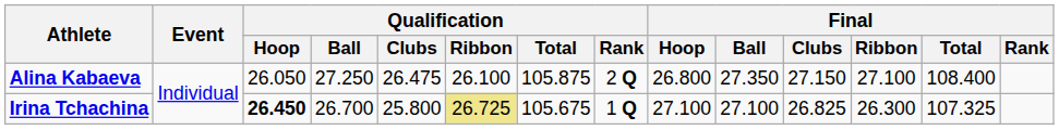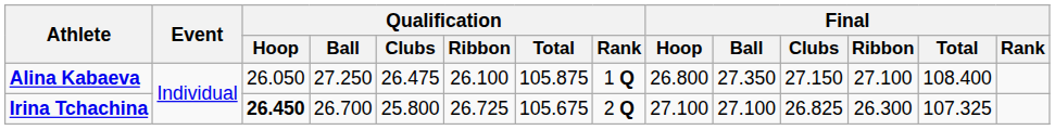 <table class=wikitable style="font-size:90%">
 <tr>
 <th rowspan="2">Athlete</th>
 <th rowspan="2">Event</th>
 <th colspan=6>Qualification</th>
 <th colspan=6>Final</th>
 </tr>
 <tr style="font-size:95%">
 <th>Hoop</th>
 <th>Ball</th>
 <th>Clubs</th>
 <th>Ribbon</th>
 <th>Total</th>
 <th>Rank</th>
 <th>Hoop</th>
 <th>Ball</th>
 <th>Clubs</th>
 <th>Ribbon</th>
 <th>Total</th>
 <th>Rank</th>
 </tr>
 <tr align=center>
 <td align=left><strong><a href='#'>Alina Kabaeva</a></strong></td>
 <td align=left rowspan=2><a href='#'>Individual</a></td>
 <td>26.050</td>
 <td>27.250</td>
 <td>26.475</td>
 <td>26.100</td>
 <td>105.875</td>
-<td>2 <strong>Q</strong></td>
+<td>1 <strong>Q</strong></td>
 <td>26.800</td>
 <td>27.350</td>
 <td>27.150</td>
 <td>27.100</td>
 <td>108.400</td>
 <td></td>
 </tr>
 <tr align=center>
 <td align=left><strong><a href='#'>Irina Tchachina</a></strong></td>
 <td><strong>26.450</strong></td>
 <td>26.700</td>
 <td>25.800</td>
-<td style="background: khaki;">26.725</td>
+<td>26.725</td>
 <td>105.675</td>
-<td>1 <strong>Q</strong></td>
+<td>2 <strong>Q</strong></td>
 <td>27.100</td>
 <td>27.100</td>
 <td>26.825</td>
 <td>26.300</td>
 <td>107.325</td>
 <td></td>
 </tr>
 </table>
